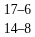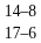 <table style="text-align:center">
 <tr>
 <th width=200></th>
 <th width=100></th>
 <th width=200></th>
 </tr>
 <tr>
 <td align=right><strong></strong></td>
-<td>17–6</td>
+<td>14–8</td>
 <td align=left></td>
 </tr>
 <tr>
 <td align=right><strong></strong></td>
-<td>14–8</td>
+<td>17–6</td>
 <td align=left></td>
 </tr>
 </table>
